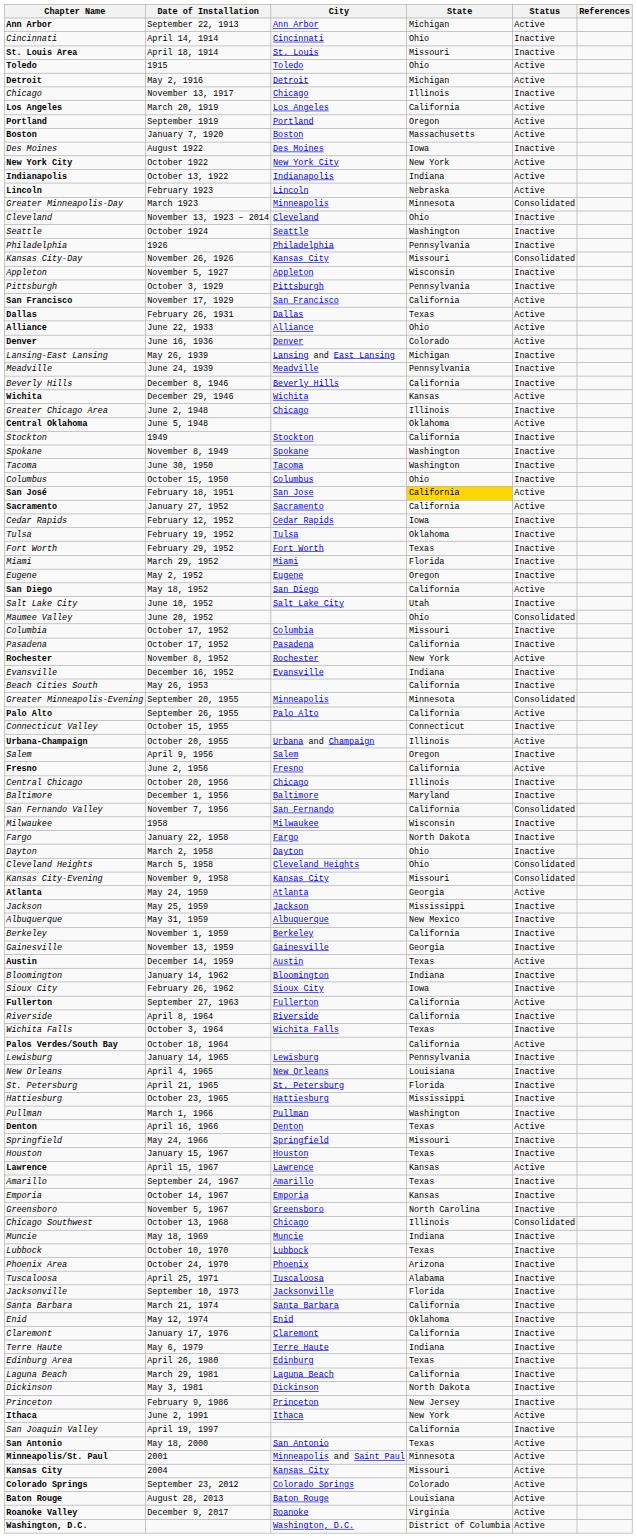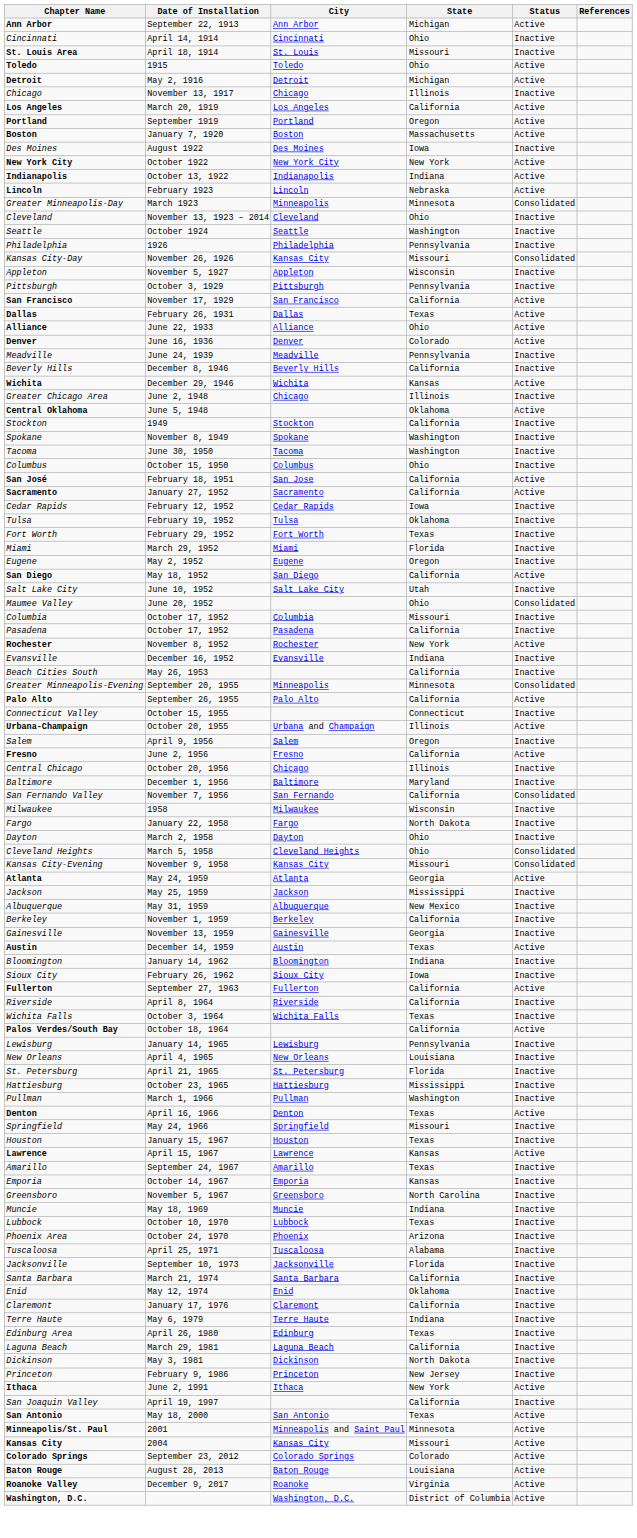 <table class="wikitable sortable">
 <tr>
 <th>Chapter Name</th>
 <th>Date of Installation</th>
 <th>City</th>
 <th>State</th>
 <th>Status</th>
 <th>References</th>
 </tr>
 <tr>
 <td><strong>Ann Arbor</strong></td>
 <td>September 22, 1913</td>
 <td><a href='#'>Ann Arbor</a></td>
 <td>Michigan</td>
 <td>Active</td>
 <td></td>
 </tr>
 <tr>
 <td><em>Cincinnati</em></td>
 <td>April 14, 1914</td>
 <td><a href='#'>Cincinnati</a></td>
 <td>Ohio</td>
 <td>Inactive</td>
 <td></td>
 </tr>
 <tr>
 <td><strong>St. Louis Area</strong></td>
 <td>April 18, 1914</td>
 <td><a href='#'>St. Louis</a></td>
 <td>Missouri</td>
 <td>Inactive</td>
 <td></td>
 </tr>
 <tr>
 <td><strong>Toledo</strong></td>
 <td>1915</td>
 <td><a href='#'>Toledo</a></td>
 <td>Ohio</td>
 <td>Active</td>
 <td></td>
 </tr>
 <tr>
 <td><strong>Detroit</strong></td>
 <td>May 2, 1916</td>
 <td><a href='#'>Detroit</a></td>
 <td>Michigan</td>
 <td>Active</td>
 <td></td>
 </tr>
 <tr>
 <td><em>Chicago</em></td>
 <td>November 13, 1917</td>
 <td><a href='#'>Chicago</a></td>
 <td>Illinois</td>
 <td>Inactive</td>
 <td></td>
 </tr>
 <tr>
 <td><strong>Los Angeles</strong></td>
 <td>March 20, 1919</td>
 <td><a href='#'>Los Angeles</a></td>
 <td>California</td>
 <td>Active</td>
 <td></td>
 </tr>
 <tr>
 <td><strong>Portland</strong></td>
 <td>September 1919</td>
 <td><a href='#'>Portland</a></td>
 <td>Oregon</td>
 <td>Active</td>
 <td></td>
 </tr>
 <tr>
 <td><strong>Boston</strong></td>
 <td>January 7, 1920</td>
 <td><a href='#'>Boston</a></td>
 <td>Massachusetts</td>
 <td>Active</td>
 <td></td>
 </tr>
 <tr>
 <td><em>Des Moines</em></td>
 <td>August 1922</td>
 <td><a href='#'>Des Moines</a></td>
 <td>Iowa</td>
 <td>Inactive</td>
 <td></td>
 </tr>
 <tr>
 <td><strong>New York City</strong></td>
 <td>October 1922</td>
 <td><a href='#'>New York City</a></td>
 <td>New York</td>
 <td>Active</td>
 <td></td>
 </tr>
 <tr>
 <td><strong>Indianapolis</strong></td>
 <td>October 13, 1922</td>
 <td><a href='#'>Indianapolis</a></td>
 <td>Indiana</td>
 <td>Active</td>
 <td></td>
 </tr>
 <tr>
 <td><strong>Lincoln</strong></td>
 <td>February 1923</td>
 <td><a href='#'>Lincoln</a></td>
 <td>Nebraska</td>
 <td>Active</td>
 <td></td>
 </tr>
 <tr>
 <td><em>Greater Minneapolis-Day</em></td>
 <td>March 1923</td>
 <td><a href='#'>Minneapolis</a></td>
 <td>Minnesota</td>
 <td>Consolidated</td>
 <td></td>
 </tr>
 <tr>
 <td><em>Cleveland</em></td>
 <td>November 13, 1923 – 2014</td>
 <td><a href='#'>Cleveland</a></td>
 <td>Ohio</td>
 <td>Inactive</td>
 <td></td>
 </tr>
 <tr>
 <td><em>Seattle</em></td>
 <td>October 1924</td>
 <td><a href='#'>Seattle</a></td>
 <td>Washington</td>
 <td>Inactive</td>
 <td></td>
 </tr>
 <tr>
 <td><em>Philadelphia</em></td>
 <td>1926</td>
 <td><a href='#'>Philadelphia</a></td>
 <td>Pennsylvania</td>
 <td>Inactive</td>
 <td></td>
 </tr>
 <tr>
 <td><em>Kansas City-Day</em></td>
 <td>November 26, 1926</td>
 <td><a href='#'>Kansas City</a></td>
 <td>Missouri</td>
 <td>Consolidated</td>
 <td></td>
 </tr>
 <tr>
 <td><em>Appleton</em></td>
 <td>November 5, 1927</td>
 <td><a href='#'>Appleton</a></td>
 <td>Wisconsin</td>
 <td>Inactive</td>
 <td></td>
 </tr>
 <tr>
 <td><em>Pittsburgh</em></td>
 <td>October 3, 1929</td>
 <td><a href='#'>Pittsburgh</a></td>
 <td>Pennsylvania</td>
 <td>Inactive</td>
 <td></td>
 </tr>
 <tr>
 <td><strong>San Francisco</strong></td>
 <td>November 17, 1929</td>
 <td><a href='#'>San Francisco</a></td>
 <td>California</td>
 <td>Active</td>
 <td></td>
 </tr>
 <tr>
 <td><strong>Dallas</strong></td>
 <td>February 26, 1931</td>
 <td><a href='#'>Dallas</a></td>
 <td>Texas</td>
 <td>Active</td>
 <td></td>
 </tr>
 <tr>
 <td><strong>Alliance</strong></td>
 <td>June 22, 1933</td>
 <td><a href='#'>Alliance</a></td>
 <td>Ohio</td>
 <td>Active</td>
 <td></td>
 </tr>
 <tr>
 <td><strong>Denver</strong></td>
 <td>June 16, 1936</td>
 <td><a href='#'>Denver</a></td>
 <td>Colorado</td>
 <td>Active</td>
 <td></td>
 </tr>
 <tr>
-<td><em>Lansing-East Lansing</em></td>
-<td>May 26, 1939</td>
-<td><a href='#'>Lansing</a> and <a href='#'>East Lansing</a></td>
-<td>Michigan</td>
-<td>Inactive</td>
-<td></td>
-</tr>
-<tr>
 <td><em>Meadville</em></td>
 <td>June 24, 1939</td>
 <td><a href='#'>Meadville</a></td>
 <td>Pennsylvania</td>
 <td>Inactive</td>
 <td></td>
 </tr>
 <tr>
 <td><em>Beverly Hills</em></td>
 <td>December 8, 1946</td>
 <td><a href='#'>Beverly Hills</a></td>
 <td>California</td>
 <td>Inactive</td>
 <td></td>
 </tr>
 <tr>
 <td><strong>Wichita</strong></td>
 <td>December 29, 1946</td>
 <td><a href='#'>Wichita</a></td>
 <td>Kansas</td>
 <td>Active</td>
 <td></td>
 </tr>
 <tr>
 <td><em>Greater Chicago Area</em></td>
 <td>June 2, 1948</td>
 <td><a href='#'>Chicago</a></td>
 <td>Illinois</td>
 <td>Inactive</td>
 <td></td>
 </tr>
 <tr>
 <td><strong>Central Oklahoma</strong></td>
 <td>June 5, 1948</td>
 <td></td>
 <td>Oklahoma</td>
 <td>Active</td>
 <td></td>
 </tr>
 <tr>
 <td><em>Stockton</em></td>
 <td>1949</td>
 <td><a href='#'>Stockton</a></td>
 <td>California</td>
 <td>Inactive</td>
 <td></td>
 </tr>
 <tr>
 <td><em>Spokane</em></td>
 <td>November 8, 1949</td>
 <td><a href='#'>Spokane</a></td>
 <td>Washington</td>
 <td>Inactive</td>
 <td></td>
 </tr>
 <tr>
 <td><em>Tacoma</em></td>
 <td>June 30, 1950</td>
 <td><a href='#'>Tacoma</a></td>
 <td>Washington</td>
 <td>Inactive</td>
 <td></td>
 </tr>
 <tr>
 <td><em>Columbus</em></td>
 <td>October 15, 1950</td>
 <td><a href='#'>Columbus</a></td>
 <td>Ohio</td>
 <td>Inactive</td>
 <td></td>
 </tr>
 <tr>
 <td><strong>San José</strong></td>
 <td>February 18, 1951</td>
 <td><a href='#'>San Jose</a></td>
-<td style="background: gold;">California</td>
+<td>California</td>
 <td>Active</td>
 <td></td>
 </tr>
 <tr>
 <td><strong>Sacramento</strong></td>
 <td>January 27, 1952</td>
 <td><a href='#'>Sacramento</a></td>
 <td>California</td>
 <td>Active</td>
 <td></td>
 </tr>
 <tr>
 <td><em>Cedar Rapids</em></td>
 <td>February 12, 1952</td>
 <td><a href='#'>Cedar Rapids</a></td>
 <td>Iowa</td>
 <td>Inactive</td>
 <td></td>
 </tr>
 <tr>
 <td><em>Tulsa</em></td>
 <td>February 19, 1952</td>
 <td><a href='#'>Tulsa</a></td>
 <td>Oklahoma</td>
 <td>Inactive</td>
 <td></td>
 </tr>
 <tr>
 <td><em>Fort Worth</em></td>
 <td>February 29, 1952</td>
 <td><a href='#'>Fort Worth</a></td>
 <td>Texas</td>
 <td>Inactive</td>
 <td></td>
 </tr>
 <tr>
 <td><em>Miami</em></td>
 <td>March 29, 1952</td>
 <td><a href='#'>Miami</a></td>
 <td>Florida</td>
 <td>Inactive</td>
 <td></td>
 </tr>
 <tr>
 <td><em>Eugene</em></td>
 <td>May 2, 1952</td>
 <td><a href='#'>Eugene</a></td>
 <td>Oregon</td>
 <td>Inactive</td>
 <td></td>
 </tr>
 <tr>
 <td><strong>San Diego</strong></td>
 <td>May 18, 1952</td>
 <td><a href='#'>San Diego</a></td>
 <td>California</td>
 <td>Active</td>
 <td></td>
 </tr>
 <tr>
 <td><em>Salt Lake City</em></td>
 <td>June 10, 1952</td>
 <td><a href='#'>Salt Lake City</a></td>
 <td>Utah</td>
 <td>Inactive</td>
 <td></td>
 </tr>
 <tr>
 <td><em>Maumee Valley</em></td>
 <td>June 20, 1952</td>
 <td></td>
 <td>Ohio</td>
 <td>Consolidated</td>
 <td></td>
 </tr>
 <tr>
 <td><em>Columbia</em></td>
 <td>October 17, 1952</td>
 <td><a href='#'>Columbia</a></td>
 <td>Missouri</td>
 <td>Inactive</td>
 <td></td>
 </tr>
 <tr>
 <td><em>Pasadena</em></td>
 <td>October 17, 1952</td>
 <td><a href='#'>Pasadena</a></td>
 <td>California</td>
 <td>Inactive</td>
 <td></td>
 </tr>
 <tr>
 <td><strong>Rochester</strong></td>
 <td>November 8, 1952</td>
 <td><a href='#'>Rochester</a></td>
 <td>New York</td>
 <td>Active</td>
 <td></td>
 </tr>
 <tr>
 <td><em>Evansville</em></td>
 <td>December 16, 1952</td>
 <td><a href='#'>Evansville</a></td>
 <td>Indiana</td>
 <td>Inactive</td>
 <td></td>
 </tr>
 <tr>
 <td><em>Beach Cities South</em></td>
 <td>May 26, 1953</td>
 <td></td>
 <td>California</td>
 <td>Inactive</td>
 <td></td>
 </tr>
 <tr>
 <td><em>Greater Minneapolis-Evening</em></td>
 <td>September 20, 1955</td>
 <td><a href='#'>Minneapolis</a></td>
 <td>Minnesota</td>
 <td>Consolidated</td>
 <td></td>
 </tr>
 <tr>
 <td><strong>Palo Alto</strong></td>
 <td>September 26, 1955</td>
 <td><a href='#'>Palo Alto</a></td>
 <td>California</td>
 <td>Active</td>
 <td></td>
 </tr>
 <tr>
 <td><em>Connecticut Valley</em></td>
 <td>October 15, 1955</td>
 <td></td>
 <td>Connecticut</td>
 <td>Inactive</td>
 <td></td>
 </tr>
 <tr>
 <td><strong>Urbana-Champaign</strong></td>
 <td>October 20, 1955</td>
 <td><a href='#'>Urbana</a> and <a href='#'>Champaign</a></td>
 <td>Illinois</td>
 <td>Active</td>
 <td></td>
 </tr>
 <tr>
 <td><em>Salem</em></td>
 <td>April 9, 1956</td>
 <td><a href='#'>Salem</a></td>
 <td>Oregon</td>
 <td>Inactive</td>
 <td></td>
 </tr>
 <tr>
 <td><strong>Fresno</strong></td>
 <td>June 2, 1956</td>
 <td><a href='#'>Fresno</a></td>
 <td>California</td>
 <td>Active</td>
 <td></td>
 </tr>
 <tr>
 <td><em>Central Chicago</em></td>
 <td>October 20, 1956</td>
 <td><a href='#'>Chicago</a></td>
 <td>Illinois</td>
 <td>Inactive</td>
 <td></td>
 </tr>
 <tr>
 <td><em>Baltimore</em></td>
 <td>December 1, 1956</td>
 <td><a href='#'>Baltimore</a></td>
 <td>Maryland</td>
 <td>Inactive</td>
 <td></td>
 </tr>
 <tr>
 <td><em>San Fernando Valley</em></td>
 <td>November 7, 1956</td>
 <td><a href='#'>San Fernando</a></td>
 <td>California</td>
 <td>Consolidated</td>
 <td></td>
 </tr>
 <tr>
 <td><em>Milwaukee</em></td>
 <td>1958</td>
 <td><a href='#'>Milwaukee</a></td>
 <td>Wisconsin</td>
 <td>Inactive</td>
 <td></td>
 </tr>
 <tr>
 <td><em>Fargo</em></td>
 <td>January 22, 1958</td>
 <td><a href='#'>Fargo</a></td>
 <td>North Dakota</td>
 <td>Inactive</td>
 <td></td>
 </tr>
 <tr>
 <td><em>Dayton</em></td>
 <td>March 2, 1958</td>
 <td><a href='#'>Dayton</a></td>
 <td>Ohio</td>
 <td>Inactive</td>
 <td></td>
 </tr>
 <tr>
 <td><em>Cleveland Heights</em></td>
 <td>March 5, 1958</td>
 <td><a href='#'>Cleveland Heights</a></td>
 <td>Ohio</td>
 <td>Consolidated</td>
 <td></td>
 </tr>
 <tr>
 <td><em>Kansas City-Evening</em></td>
 <td>November 9, 1958</td>
 <td><a href='#'>Kansas City</a></td>
 <td>Missouri</td>
 <td>Consolidated</td>
 <td></td>
 </tr>
 <tr>
 <td><strong>Atlanta</strong></td>
 <td>May 24, 1959</td>
 <td><a href='#'>Atlanta</a></td>
 <td>Georgia</td>
 <td>Active</td>
 <td></td>
 </tr>
 <tr>
 <td><em>Jackson</em></td>
 <td>May 25, 1959</td>
 <td><a href='#'>Jackson</a></td>
 <td>Mississippi</td>
 <td>Inactive</td>
 <td></td>
 </tr>
 <tr>
 <td><em>Albuquerque</em></td>
 <td>May 31, 1959</td>
 <td><a href='#'>Albuquerque</a></td>
 <td>New Mexico</td>
 <td>Inactive</td>
 <td></td>
 </tr>
 <tr>
 <td><em>Berkeley</em></td>
 <td>November 1, 1959</td>
 <td><a href='#'>Berkeley</a></td>
 <td>California</td>
 <td>Inactive</td>
 <td></td>
 </tr>
 <tr>
 <td><em>Gainesville</em></td>
 <td>November 13, 1959</td>
 <td><a href='#'>Gainesville</a></td>
 <td>Georgia</td>
 <td>Inactive</td>
 <td></td>
 </tr>
 <tr>
 <td><strong>Austin</strong></td>
 <td>December 14, 1959</td>
 <td><a href='#'>Austin</a></td>
 <td>Texas</td>
 <td>Active</td>
 <td></td>
 </tr>
 <tr>
 <td><em>Bloomington</em></td>
 <td>January 14, 1962</td>
 <td><a href='#'>Bloomington</a></td>
 <td>Indiana</td>
 <td>Inactive</td>
 <td></td>
 </tr>
 <tr>
 <td><em>Sioux City</em></td>
 <td>February 26, 1962</td>
 <td><a href='#'>Sioux City</a></td>
 <td>Iowa</td>
 <td>Inactive</td>
 <td></td>
 </tr>
 <tr>
 <td><strong>Fullerton</strong></td>
 <td>September 27, 1963</td>
 <td><a href='#'>Fullerton</a></td>
 <td>California</td>
 <td>Active</td>
 <td></td>
 </tr>
 <tr>
 <td><em>Riverside</em></td>
 <td>April 8, 1964</td>
 <td><a href='#'>Riverside</a></td>
 <td>California</td>
 <td>Inactive</td>
 <td></td>
 </tr>
 <tr>
 <td><em>Wichita Falls</em></td>
 <td>October 3, 1964</td>
 <td><a href='#'>Wichita Falls</a></td>
 <td>Texas</td>
 <td>Inactive</td>
 <td></td>
 </tr>
 <tr>
 <td><strong>Palos Verdes/South Bay</strong></td>
 <td>October 18, 1964</td>
 <td></td>
 <td>California</td>
 <td>Active</td>
 <td></td>
 </tr>
 <tr>
 <td><em>Lewisburg</em></td>
 <td>January 14, 1965</td>
 <td><a href='#'>Lewisburg</a></td>
 <td>Pennsylvania</td>
 <td>Inactive</td>
 <td></td>
 </tr>
 <tr>
 <td><em>New Orleans</em></td>
 <td>April 4, 1965</td>
 <td><a href='#'>New Orleans</a></td>
 <td>Louisiana</td>
 <td>Inactive</td>
 <td></td>
 </tr>
 <tr>
 <td><em>St. Petersburg</em></td>
 <td>April 21, 1965</td>
 <td><a href='#'>St. Petersburg</a></td>
 <td>Florida</td>
 <td>Inactive</td>
 <td></td>
 </tr>
 <tr>
 <td><em>Hattiesburg</em></td>
 <td>October 23, 1965</td>
 <td><a href='#'>Hattiesburg</a></td>
 <td>Mississippi</td>
 <td>Inactive</td>
 <td></td>
 </tr>
 <tr>
 <td><em>Pullman</em></td>
 <td>March 1, 1966</td>
 <td><a href='#'>Pullman</a></td>
 <td>Washington</td>
 <td>Inactive</td>
 <td></td>
 </tr>
 <tr>
 <td><strong>Denton</strong></td>
 <td>April 16, 1966</td>
 <td><a href='#'>Denton</a></td>
 <td>Texas</td>
 <td>Active</td>
 <td></td>
 </tr>
 <tr>
 <td><em>Springfield</em></td>
 <td>May 24, 1966</td>
 <td><a href='#'>Springfield</a></td>
 <td>Missouri</td>
 <td>Inactive</td>
 <td></td>
 </tr>
 <tr>
 <td><em>Houston</em></td>
 <td>January 15, 1967</td>
 <td><a href='#'>Houston</a></td>
 <td>Texas</td>
 <td>Inactive</td>
 <td></td>
 </tr>
 <tr>
 <td><strong>Lawrence</strong></td>
 <td>April 15, 1967</td>
 <td><a href='#'>Lawrence</a></td>
 <td>Kansas</td>
 <td>Active</td>
 <td></td>
 </tr>
 <tr>
 <td><em>Amarillo</em></td>
 <td>September 24, 1967</td>
 <td><a href='#'>Amarillo</a></td>
 <td>Texas</td>
 <td>Inactive</td>
 <td></td>
 </tr>
 <tr>
 <td><em>Emporia</em></td>
 <td>October 14, 1967</td>
 <td><a href='#'>Emporia</a></td>
 <td>Kansas</td>
 <td>Inactive</td>
 <td></td>
 </tr>
 <tr>
 <td><em>Greensboro</em></td>
 <td>November 5, 1967</td>
 <td><a href='#'>Greensboro</a></td>
 <td>North Carolina</td>
 <td>Inactive</td>
 <td></td>
 </tr>
 <tr>
-<td><em>Chicago Southwest</em></td>
-<td>October 13, 1968</td>
-<td><a href='#'>Chicago</a></td>
-<td>Illinois</td>
-<td>Consolidated</td>
-<td></td>
-</tr>
-<tr>
 <td><em>Muncie</em></td>
 <td>May 18, 1969</td>
 <td><a href='#'>Muncie</a></td>
 <td>Indiana</td>
 <td>Inactive</td>
 <td></td>
 </tr>
 <tr>
 <td><em>Lubbock</em></td>
 <td>October 10, 1970</td>
 <td><a href='#'>Lubbock</a></td>
 <td>Texas</td>
 <td>Inactive</td>
 <td></td>
 </tr>
 <tr>
 <td><em>Phoenix Area</em></td>
 <td>October 24, 1970</td>
 <td><a href='#'>Phoenix</a></td>
 <td>Arizona</td>
 <td>Inactive</td>
 <td></td>
 </tr>
 <tr>
 <td><em>Tuscaloosa</em></td>
 <td>April 25, 1971</td>
 <td><a href='#'>Tuscaloosa</a></td>
 <td>Alabama</td>
 <td>Inactive</td>
 <td></td>
 </tr>
 <tr>
 <td><em>Jacksonville</em></td>
 <td>September 10, 1973</td>
 <td><a href='#'>Jacksonville</a></td>
 <td>Florida</td>
 <td>Inactive</td>
 <td></td>
 </tr>
 <tr>
 <td><em>Santa Barbara</em></td>
 <td>March 21, 1974</td>
 <td><a href='#'>Santa Barbara</a></td>
 <td>California</td>
 <td>Inactive</td>
 <td></td>
 </tr>
 <tr>
 <td><em>Enid</em></td>
 <td>May 12, 1974</td>
 <td><a href='#'>Enid</a></td>
 <td>Oklahoma</td>
 <td>Inactive</td>
 <td></td>
 </tr>
 <tr>
 <td><em>Claremont</em></td>
 <td>January 17, 1976</td>
 <td><a href='#'>Claremont</a></td>
 <td>California</td>
 <td>Inactive</td>
 <td></td>
 </tr>
 <tr>
 <td><em>Terre Haute</em></td>
 <td>May 6, 1979</td>
 <td><a href='#'>Terre Haute</a></td>
 <td>Indiana</td>
 <td>Inactive</td>
 <td></td>
 </tr>
 <tr>
 <td><em>Edinburg Area</em></td>
 <td>April 26, 1980</td>
 <td><a href='#'>Edinburg</a></td>
 <td>Texas</td>
 <td>Inactive</td>
 <td></td>
 </tr>
 <tr>
 <td><em>Laguna Beach</em></td>
 <td>March 29, 1981</td>
 <td><a href='#'>Laguna Beach</a></td>
 <td>California</td>
 <td>Inactive</td>
 <td></td>
 </tr>
 <tr>
 <td><em>Dickinson</em></td>
 <td>May 3, 1981</td>
 <td><a href='#'>Dickinson</a></td>
 <td>North Dakota</td>
 <td>Inactive</td>
 <td></td>
 </tr>
 <tr>
 <td><em>Princeton</em></td>
 <td>February 9, 1986</td>
 <td><a href='#'>Princeton</a></td>
 <td>New Jersey</td>
 <td>Inactive</td>
 <td></td>
 </tr>
 <tr>
 <td><strong>Ithaca</strong></td>
 <td>June 2, 1991</td>
 <td><a href='#'>Ithaca</a></td>
 <td>New York</td>
 <td>Active</td>
 <td></td>
 </tr>
 <tr>
 <td><em>San Joaquin Valley</em></td>
 <td>April 19, 1997</td>
 <td></td>
 <td>California</td>
 <td>Inactive</td>
 <td></td>
 </tr>
 <tr>
 <td><strong>San Antonio</strong></td>
 <td>May 18, 2000</td>
 <td><a href='#'>San Antonio</a></td>
 <td>Texas</td>
 <td>Active</td>
 <td></td>
 </tr>
 <tr>
 <td><strong>Minneapolis/St. Paul</strong></td>
 <td>2001</td>
 <td><a href='#'>Minneapolis</a> and <a href='#'>Saint Paul</a></td>
 <td>Minnesota</td>
 <td>Active</td>
 <td></td>
 </tr>
 <tr>
 <td><strong>Kansas City</strong></td>
 <td>2004</td>
 <td><a href='#'>Kansas City</a></td>
 <td>Missouri</td>
 <td>Active</td>
 <td></td>
 </tr>
 <tr>
 <td><strong>Colorado Springs</strong></td>
 <td>September 23, 2012</td>
 <td><a href='#'>Colorado Springs</a></td>
 <td>Colorado</td>
 <td>Active</td>
 <td></td>
 </tr>
 <tr>
 <td><strong>Baton Rouge</strong></td>
 <td>August 28, 2013</td>
 <td><a href='#'>Baton Rouge</a></td>
 <td>Louisiana</td>
 <td>Active</td>
 <td></td>
 </tr>
 <tr>
 <td><strong>Roanoke Valley</strong></td>
 <td>December 9, 2017</td>
 <td><a href='#'>Roanoke</a></td>
 <td>Virginia</td>
 <td>Active</td>
 <td></td>
 </tr>
 <tr>
 <td><strong>Washington, D.C.</strong></td>
 <td></td>
 <td><a href='#'>Washington, D.C.</a></td>
 <td>District of Columbia</td>
 <td>Active</td>
 <td></td>
 </tr>
 </table>
